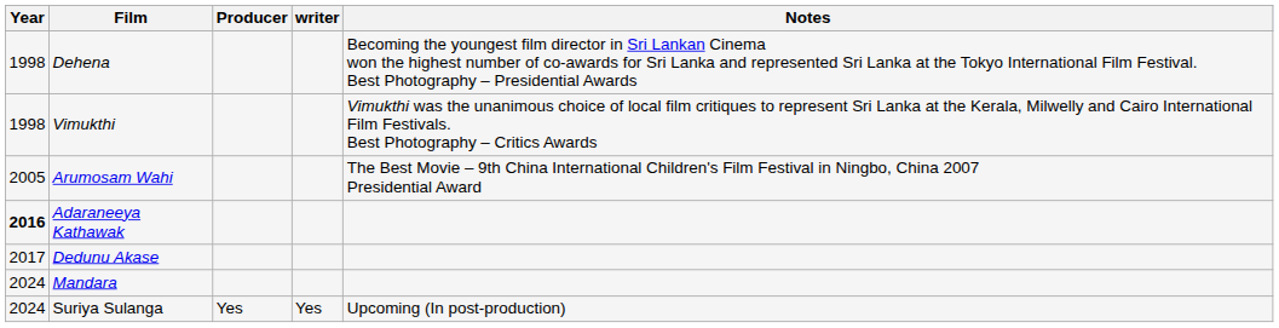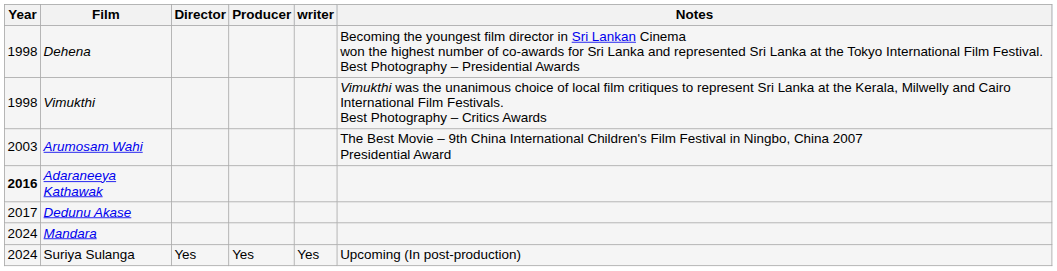 <table class="wikitable sortable" style="background:#f5f5f5;">
 <tr style="background:#B0C4DE;">
 <th>Year</th>
 <th>Film</th>
+<th>Director</th>
 <th>Producer</th>
 <th>writer</th>
 <th>Notes</th>
 </tr>
 <tr>
 <td>1998</td>
 <td><em>Dehena</em></td>
 <td></td>
 <td></td>
+<td></td>
 <td>Becoming the youngest film director in <a href='#'>Sri Lankan</a> Cinema <br> won the highest number of co-awards for Sri Lanka and represented Sri Lanka at the Tokyo International Film Festival.<br>Best Photography – Presidential Awards</td>
 </tr>
 <tr>
 <td>1998</td>
 <td><em>Vimukthi</em></td>
 <td></td>
 <td></td>
+<td></td>
 <td><em>Vimukthi</em> was the unanimous choice of local film critiques to represent Sri Lanka at the Kerala, Milwelly and Cairo International Film Festivals.<br>Best Photography – Critics Awards</td>
 </tr>
 <tr>
-<td>2005</td>
+<td>2003</td>
 <td><em><a href='#'>Arumosam Wahi</a></em></td>
+<td></td>
 <td></td>
 <td></td>
 <td>The Best Movie – 9th China International Children's Film Festival in Ningbo, China 2007<br>Presidential Award</td>
 </tr>
 <tr>
 <td><strong>2016</strong></td>
 <td><em><a href='#'>Adaraneeya Kathawak</a></em></td>
 <td></td>
 <td></td>
 <td></td>
+<td></td>
 </tr>
 <tr>
 <td>2017</td>
 <td><em><a href='#'>Dedunu Akase</a></em></td>
+<td></td>
 <td></td>
 <td></td>
 <td></td>
 </tr>
 <tr>
 <td>2024</td>
 <td><em><a href='#'>Mandara</a></em></td>
 <td></td>
 <td></td>
 <td></td>
+<td></td>
 </tr>
 <tr>
 <td>2024</td>
 <td>Suriya Sulanga<br></td>
 <td>Yes</td>
 <td>Yes</td>
+<td>Yes</td>
 <td>Upcoming (In post-production)</td>
 </tr>
 </table>
